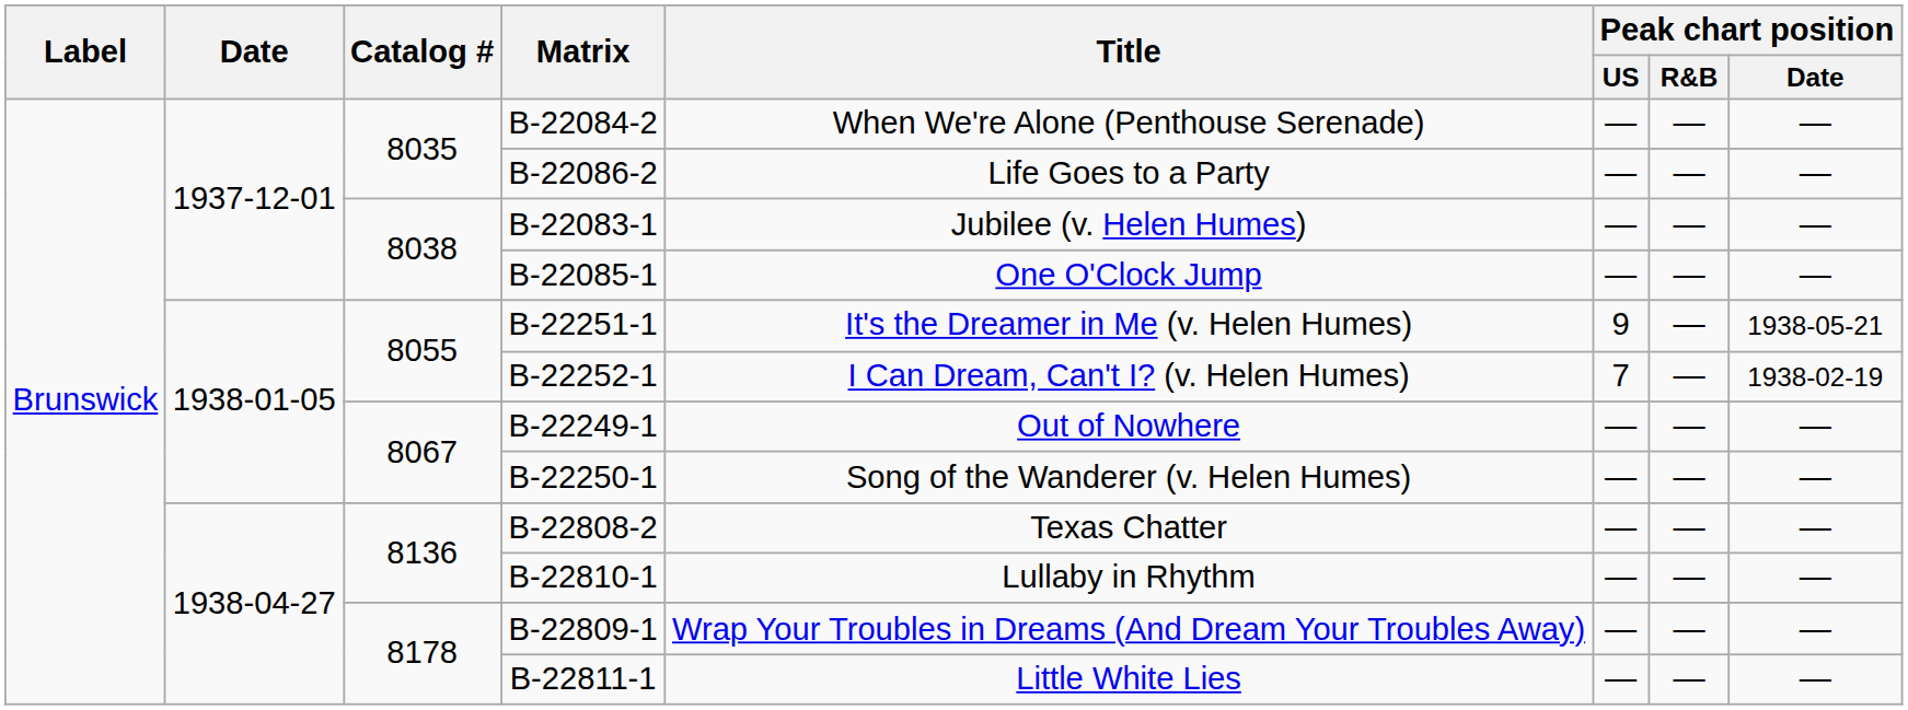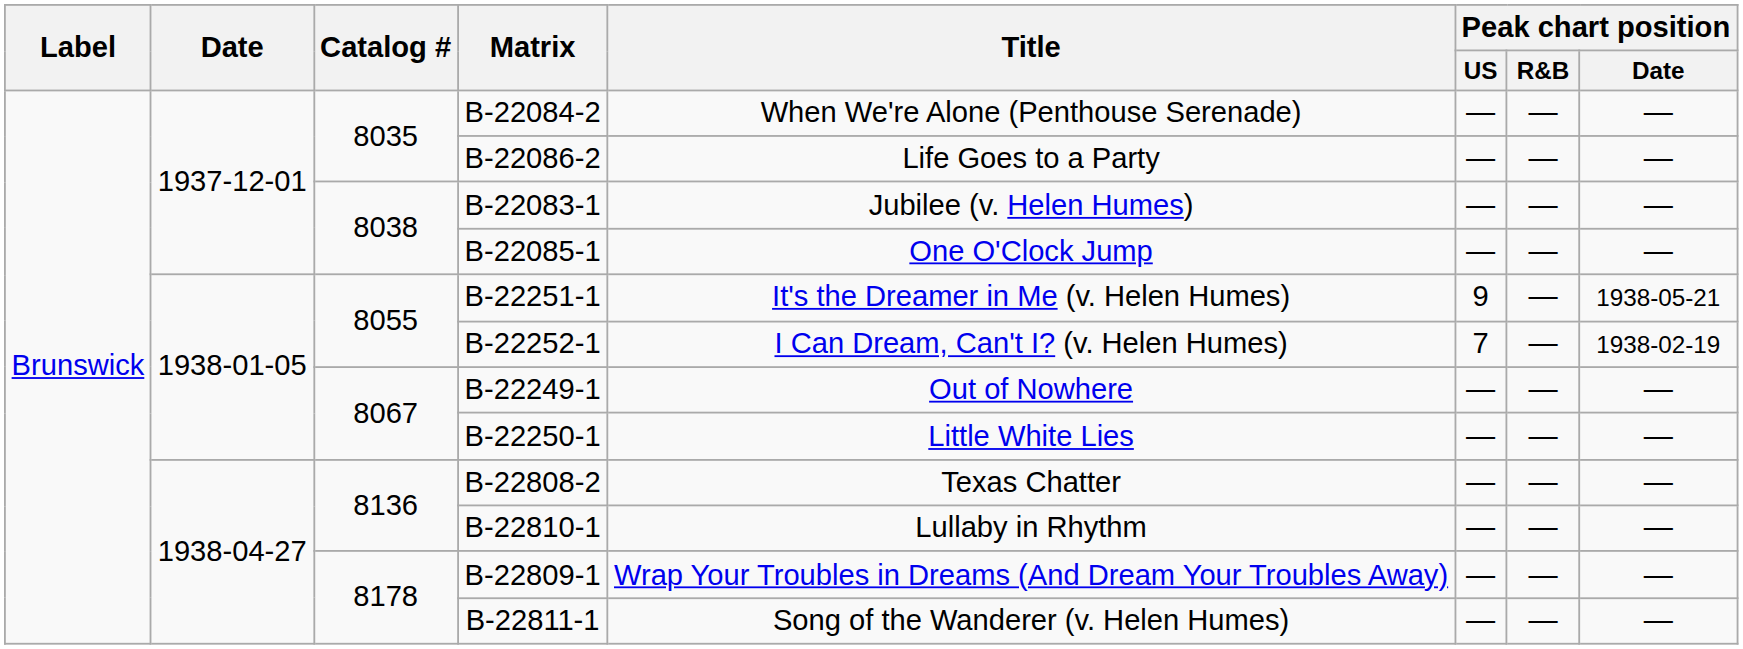 <table class="wikitable sortable" style="text-align:center;">
 <tr>
 <th rowspan="2">Label</th>
 <th rowspan="2">Date</th>
 <th rowspan="2">Catalog #</th>
 <th rowspan="2">Matrix</th>
 <th rowspan="2">Title</th>
 <th colspan="4">Peak chart position</th>
 </tr>
 <tr style="font-size:smaller;">
 <th>US</th>
 <th>R&B</th>
 <th>Date</th>
 </tr>
 <tr>
 <td rowspan="12"><a href='#'>Brunswick</a></td>
 <td rowspan="4">1937-12-01</td>
 <td rowspan="2">8035</td>
 <td>B-22084-2</td>
 <td>When We're Alone (Penthouse Serenade)</td>
 <td>—</td>
 <td>—</td>
 <td>—</td>
 </tr>
 <tr>
 <td>B-22086-2</td>
 <td>Life Goes to a Party</td>
 <td>—</td>
 <td>—</td>
 <td>—</td>
 </tr>
 <tr>
 <td rowspan="2">8038</td>
 <td>B-22083-1</td>
 <td>Jubilee (v. <a href='#'>Helen Humes</a>)</td>
 <td>—</td>
 <td>—</td>
 <td>—</td>
 </tr>
 <tr>
 <td>B-22085-1</td>
 <td><a href='#'>One O'Clock Jump</a></td>
 <td>—</td>
 <td>—</td>
 <td>—</td>
 </tr>
 <tr>
 <td rowspan="4">1938-01-05</td>
 <td rowspan="2">8055</td>
 <td>B-22251-1</td>
 <td><a href='#'>It's the Dreamer in Me</a> (v. Helen Humes)</td>
 <td>9</td>
 <td>—</td>
 <td><small> 1938-05-21 </small></td>
 </tr>
 <tr>
 <td>B-22252-1</td>
 <td><a href='#'>I Can Dream, Can't I?</a> (v. Helen Humes)</td>
 <td>7</td>
 <td>—</td>
 <td><small> 1938-02-19 </small></td>
 </tr>
 <tr>
 <td rowspan="2">8067</td>
 <td>B-22249-1</td>
 <td><a href='#'>Out of Nowhere</a></td>
 <td>—</td>
 <td>—</td>
 <td>—</td>
 </tr>
 <tr>
 <td>B-22250-1</td>
-<td>Song of the Wanderer (v. Helen Humes)</td>
+<td><a href='#'>Little White Lies</a></td>
 <td>—</td>
 <td>—</td>
 <td>—</td>
 </tr>
 <tr>
 <td rowspan="4">1938-04-27</td>
 <td rowspan="2">8136</td>
 <td>B-22808-2</td>
 <td>Texas Chatter</td>
 <td>—</td>
 <td>—</td>
 <td>—</td>
 </tr>
 <tr>
 <td>B-22810-1</td>
 <td>Lullaby in Rhythm</td>
 <td>—</td>
 <td>—</td>
 <td>—</td>
 </tr>
 <tr>
 <td rowspan="2">8178</td>
 <td>B-22809-1</td>
 <td><a href='#'>Wrap Your Troubles in Dreams (And Dream Your Troubles Away)</a></td>
 <td>—</td>
 <td>—</td>
 <td>—</td>
 </tr>
 <tr>
 <td>B-22811-1</td>
-<td><a href='#'>Little White Lies</a></td>
+<td>Song of the Wanderer (v. Helen Humes)</td>
 <td>—</td>
 <td>—</td>
 <td>—</td>
 </tr>
 </table>
